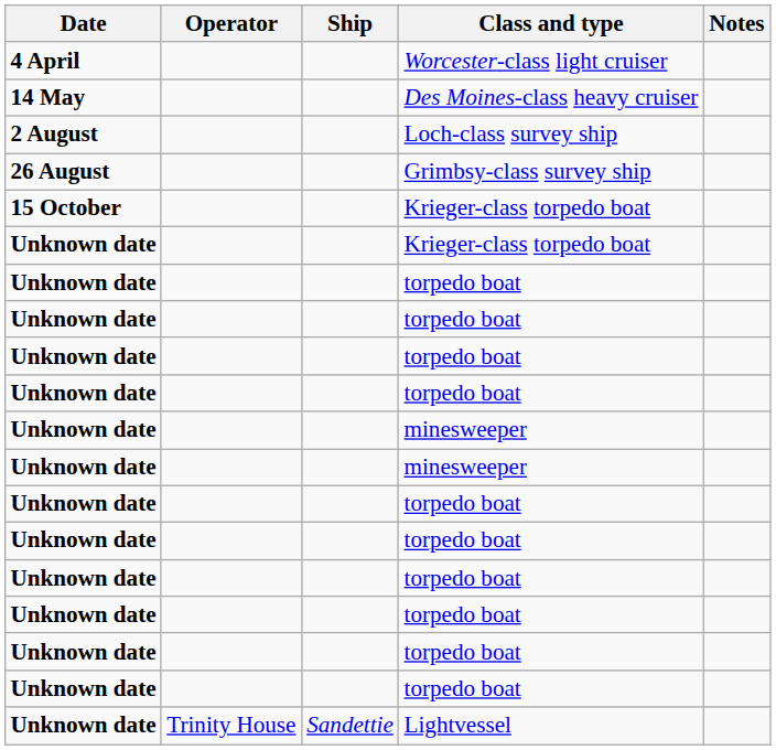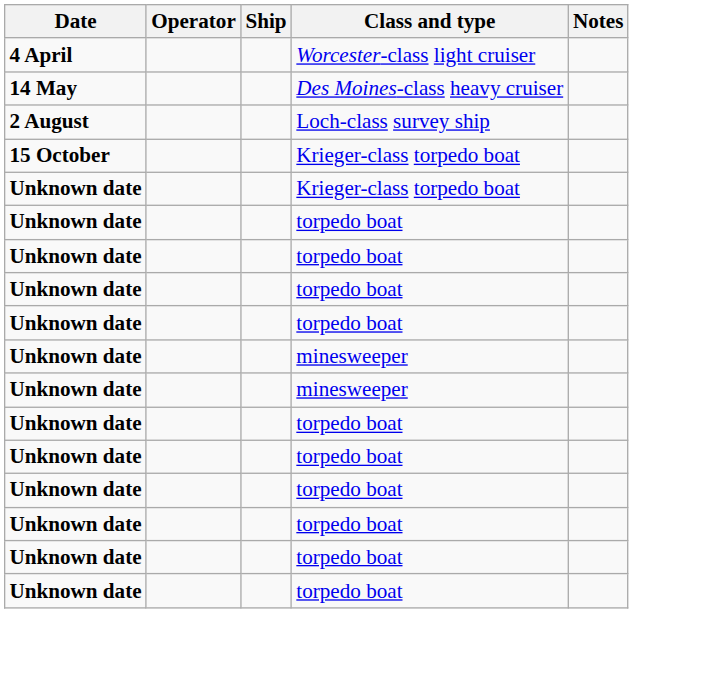 <table class="wikitable">
 <tr>
 <th>Date</th>
 <th>Operator</th>
 <th>Ship</th>
 <th>Class and type</th>
 <th>Notes</th>
 </tr>
 <tr>
 <td><strong>4 April</strong></td>
 <td></td>
 <td></td>
 <td><a href='#'><em>Worcester</em>-class</a> <a href='#'>light cruiser</a></td>
 <td></td>
 </tr>
 <tr>
 <td><strong>14 May</strong></td>
 <td></td>
 <td></td>
 <td><a href='#'><em>Des Moines</em>-class</a> <a href='#'>heavy cruiser</a></td>
 <td></td>
 </tr>
 <tr>
 <td><strong>2 August</strong></td>
 <td></td>
 <td></td>
 <td><a href='#'>Loch-class</a> <a href='#'>survey ship</a></td>
-<td></td>
-</tr>
-<tr>
-<td><strong>26 August</strong></td>
-<td></td>
-<td></td>
-<td><a href='#'>Grimbsy-class</a> <a href='#'>survey ship</a></td>
 <td></td>
 </tr>
 <tr>
 <td><strong>15 October</strong></td>
 <td></td>
 <td></td>
 <td><a href='#'>Krieger-class</a> <a href='#'>torpedo boat</a></td>
 <td></td>
 </tr>
 <tr>
 <td><strong>Unknown date</strong></td>
 <td></td>
 <td></td>
 <td><a href='#'>Krieger-class</a> <a href='#'>torpedo boat</a></td>
 <td></td>
 </tr>
 <tr>
 <td><strong>Unknown date</strong></td>
 <td></td>
 <td></td>
 <td><a href='#'>torpedo boat</a></td>
 <td></td>
 </tr>
 <tr>
 <td><strong>Unknown date</strong></td>
 <td></td>
 <td></td>
 <td><a href='#'>torpedo boat</a></td>
 <td></td>
 </tr>
 <tr>
 <td><strong>Unknown date</strong></td>
 <td></td>
 <td></td>
 <td><a href='#'>torpedo boat</a></td>
 <td></td>
 </tr>
 <tr>
 <td><strong>Unknown date</strong></td>
 <td></td>
 <td></td>
 <td><a href='#'>torpedo boat</a></td>
 <td></td>
 </tr>
 <tr>
 <td><strong>Unknown date</strong></td>
 <td></td>
 <td></td>
 <td><a href='#'>minesweeper</a></td>
 <td></td>
 </tr>
 <tr>
 <td><strong>Unknown date</strong></td>
 <td></td>
 <td></td>
 <td><a href='#'>minesweeper</a></td>
 <td></td>
 </tr>
 <tr>
 <td><strong>Unknown date</strong></td>
 <td></td>
 <td></td>
 <td><a href='#'>torpedo boat</a></td>
 <td></td>
 </tr>
 <tr>
 <td><strong>Unknown date</strong></td>
 <td></td>
 <td></td>
 <td><a href='#'>torpedo boat</a></td>
 <td></td>
 </tr>
 <tr>
 <td><strong>Unknown date</strong></td>
 <td></td>
 <td></td>
 <td><a href='#'>torpedo boat</a></td>
 <td></td>
 </tr>
 <tr>
 <td><strong>Unknown date</strong></td>
 <td></td>
 <td></td>
 <td><a href='#'>torpedo boat</a></td>
 <td></td>
 </tr>
 <tr>
 <td><strong>Unknown date</strong></td>
 <td></td>
 <td></td>
 <td><a href='#'>torpedo boat</a></td>
 <td></td>
 </tr>
 <tr>
 <td><strong>Unknown date</strong></td>
 <td></td>
 <td></td>
 <td><a href='#'>torpedo boat</a></td>
 <td></td>
 </tr>
-<tr>
-<td><strong>Unknown date</strong></td>
-<td><a href='#'>Trinity House</a></td>
-<td><em><a href='#'>Sandettie</a></em></td>
-<td><a href='#'>Lightvessel</a></td>
-<td></td>
-</tr>
 </table>
